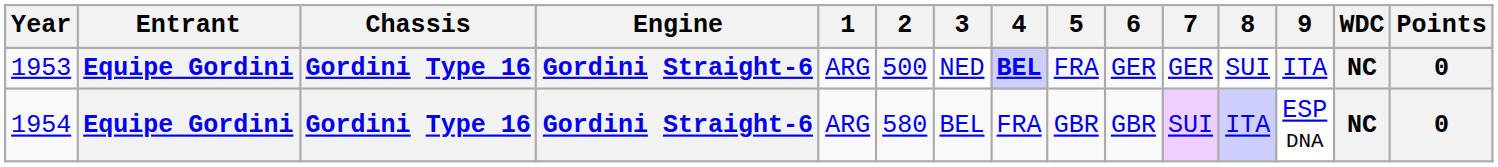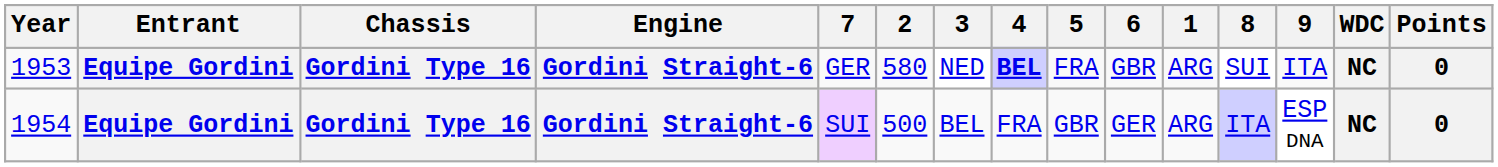 <table class="wikitable" style="text-align:center; font-size:90%">
 <tr>
 <th>Year</th>
 <th>Entrant</th>
 <th>Chassis</th>
 <th>Engine</th>
-<th>1</th>
+<th>7</th>
 <th>2</th>
 <th>3</th>
 <th>4</th>
 <th>5</th>
 <th>6</th>
-<th>7</th>
+<th>1</th>
 <th>8</th>
 <th>9</th>
 <th>WDC</th>
 <th>Points</th>
 </tr>
 <tr>
 <td><a href='#'>1953</a></td>
 <th><a href='#'>Equipe Gordini</a></th>
 <th><a href='#'>Gordini</a> <a href='#'>Type 16</a></th>
 <th><a href='#'>Gordini</a> <a href='#'>Straight-6</a></th>
-<td><a href='#'>ARG</a></td>
-<td><a href='#'>500</a></td>
+<td><a href='#'>GER</a></td>
+<td><a href='#'>580</a></td>
 <td style="background:#FFFFFF;"><a href='#'>NED</a><br></td>
 <td style="background:#CFCFFF;"><strong><a href='#'>BEL</a><br></strong></td>
 <td><a href='#'>FRA</a></td>
-<td><a href='#'>GER</a></td>
-<td><a href='#'>GER</a></td>
+<td><a href='#'>GBR</a></td>
+<td><a href='#'>ARG</a></td>
 <td style="background:#FFFFFF;"><a href='#'>SUI</a><br></td>
 <td><a href='#'>ITA</a></td>
 <th>NC</th>
 <th>0</th>
 </tr>
 <tr>
 <td><a href='#'>1954</a></td>
 <th><a href='#'>Equipe Gordini</a></th>
 <th><a href='#'>Gordini</a> <a href='#'>Type 16</a></th>
 <th><a href='#'>Gordini</a> <a href='#'>Straight-6</a></th>
-<td><a href='#'>ARG</a></td>
-<td><a href='#'>580</a></td>
+<td style="background:#EFCFFF;"><a href='#'>SUI</a><br></td>
+<td><a href='#'>500</a></td>
 <td><a href='#'>BEL</a></td>
 <td><a href='#'>FRA</a></td>
 <td><a href='#'>GBR</a></td>
-<td><a href='#'>GBR</a></td>
-<td style="background:#EFCFFF;"><a href='#'>SUI</a><br></td>
+<td><a href='#'>GER</a></td>
+<td><a href='#'>ARG</a></td>
 <td style="background:#CFCFFF;"><a href='#'>ITA</a><br></td>
 <td style="background:#FFFFFF;"><a href='#'>ESP</a><br><small>DNA</small></td>
 <th>NC</th>
 <th>0</th>
 </tr>
 </table>
